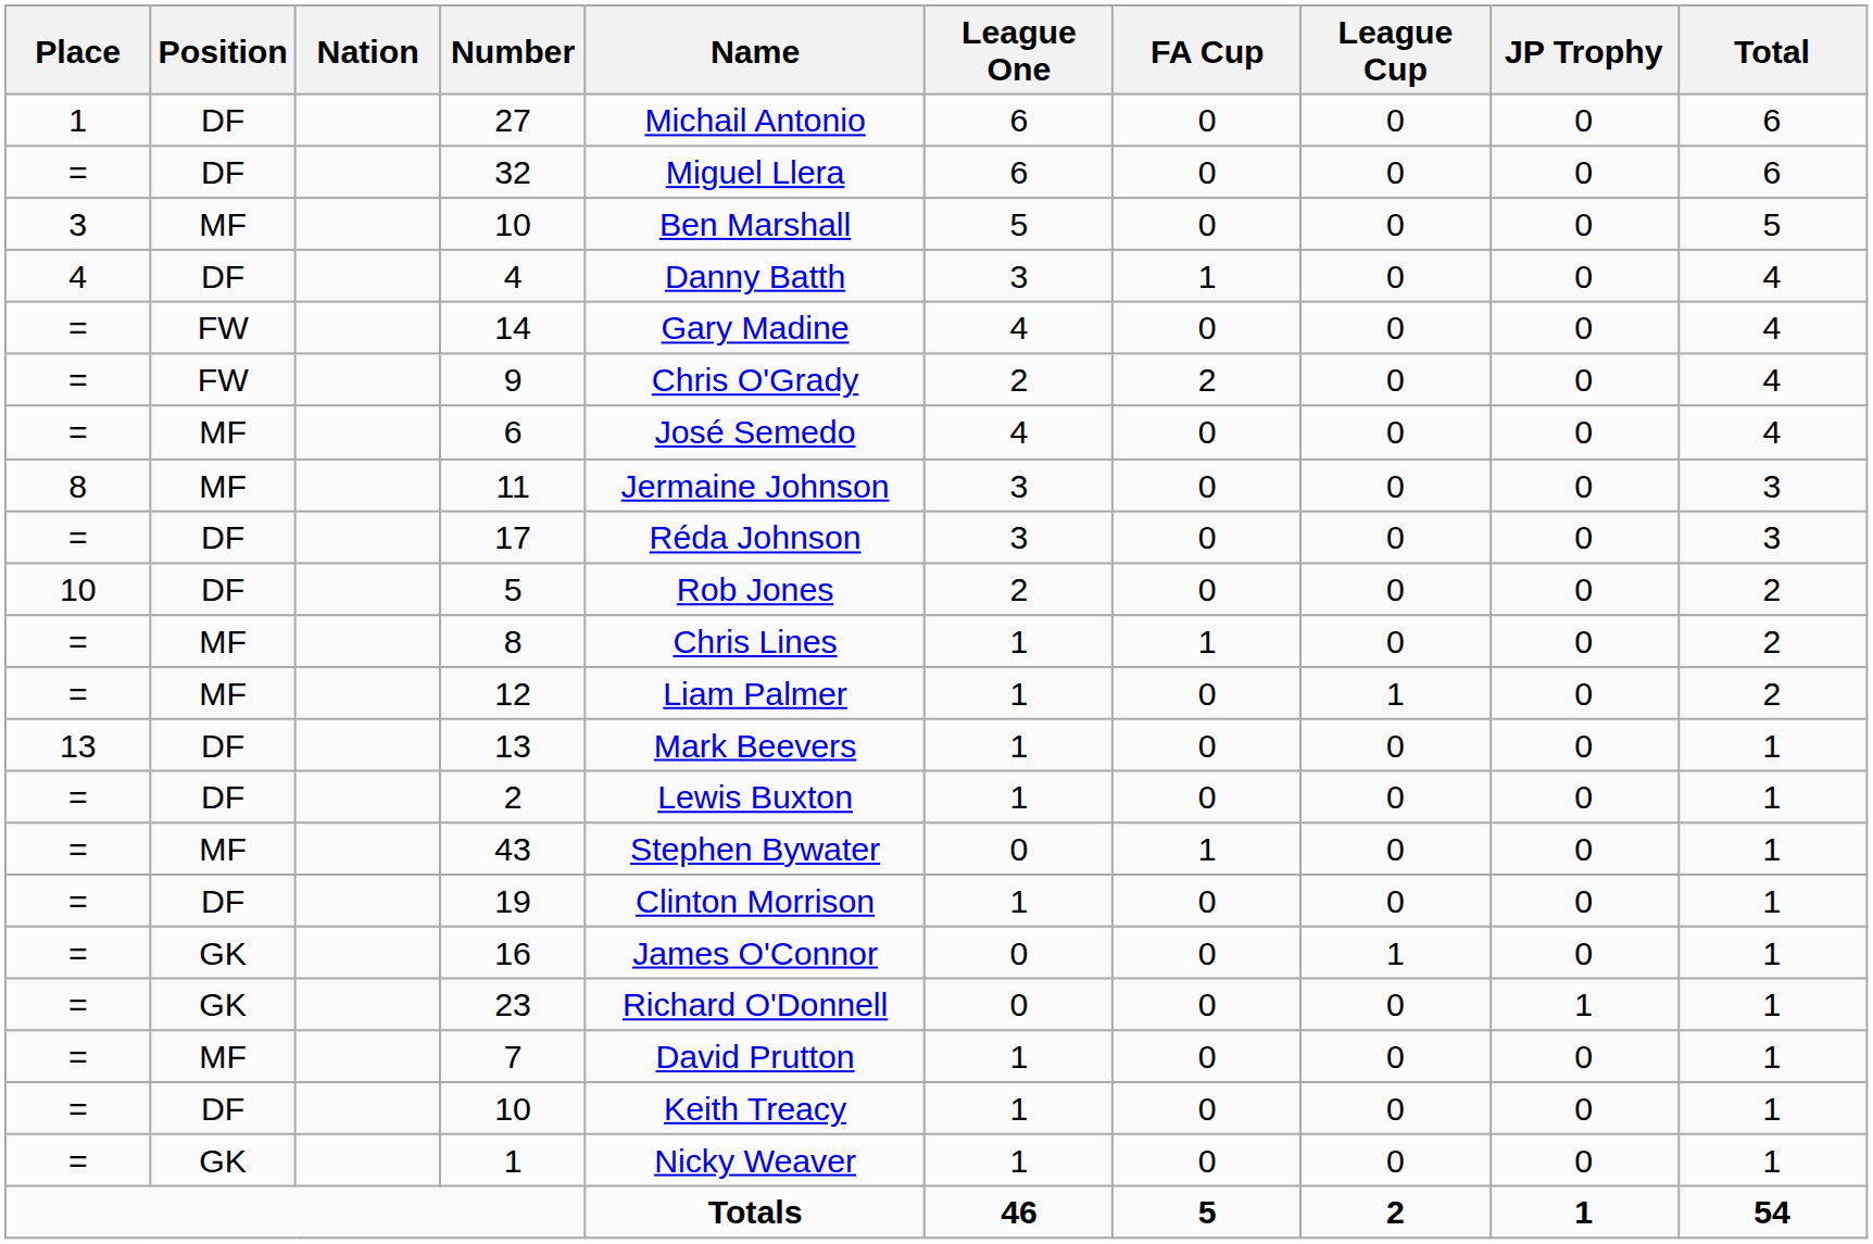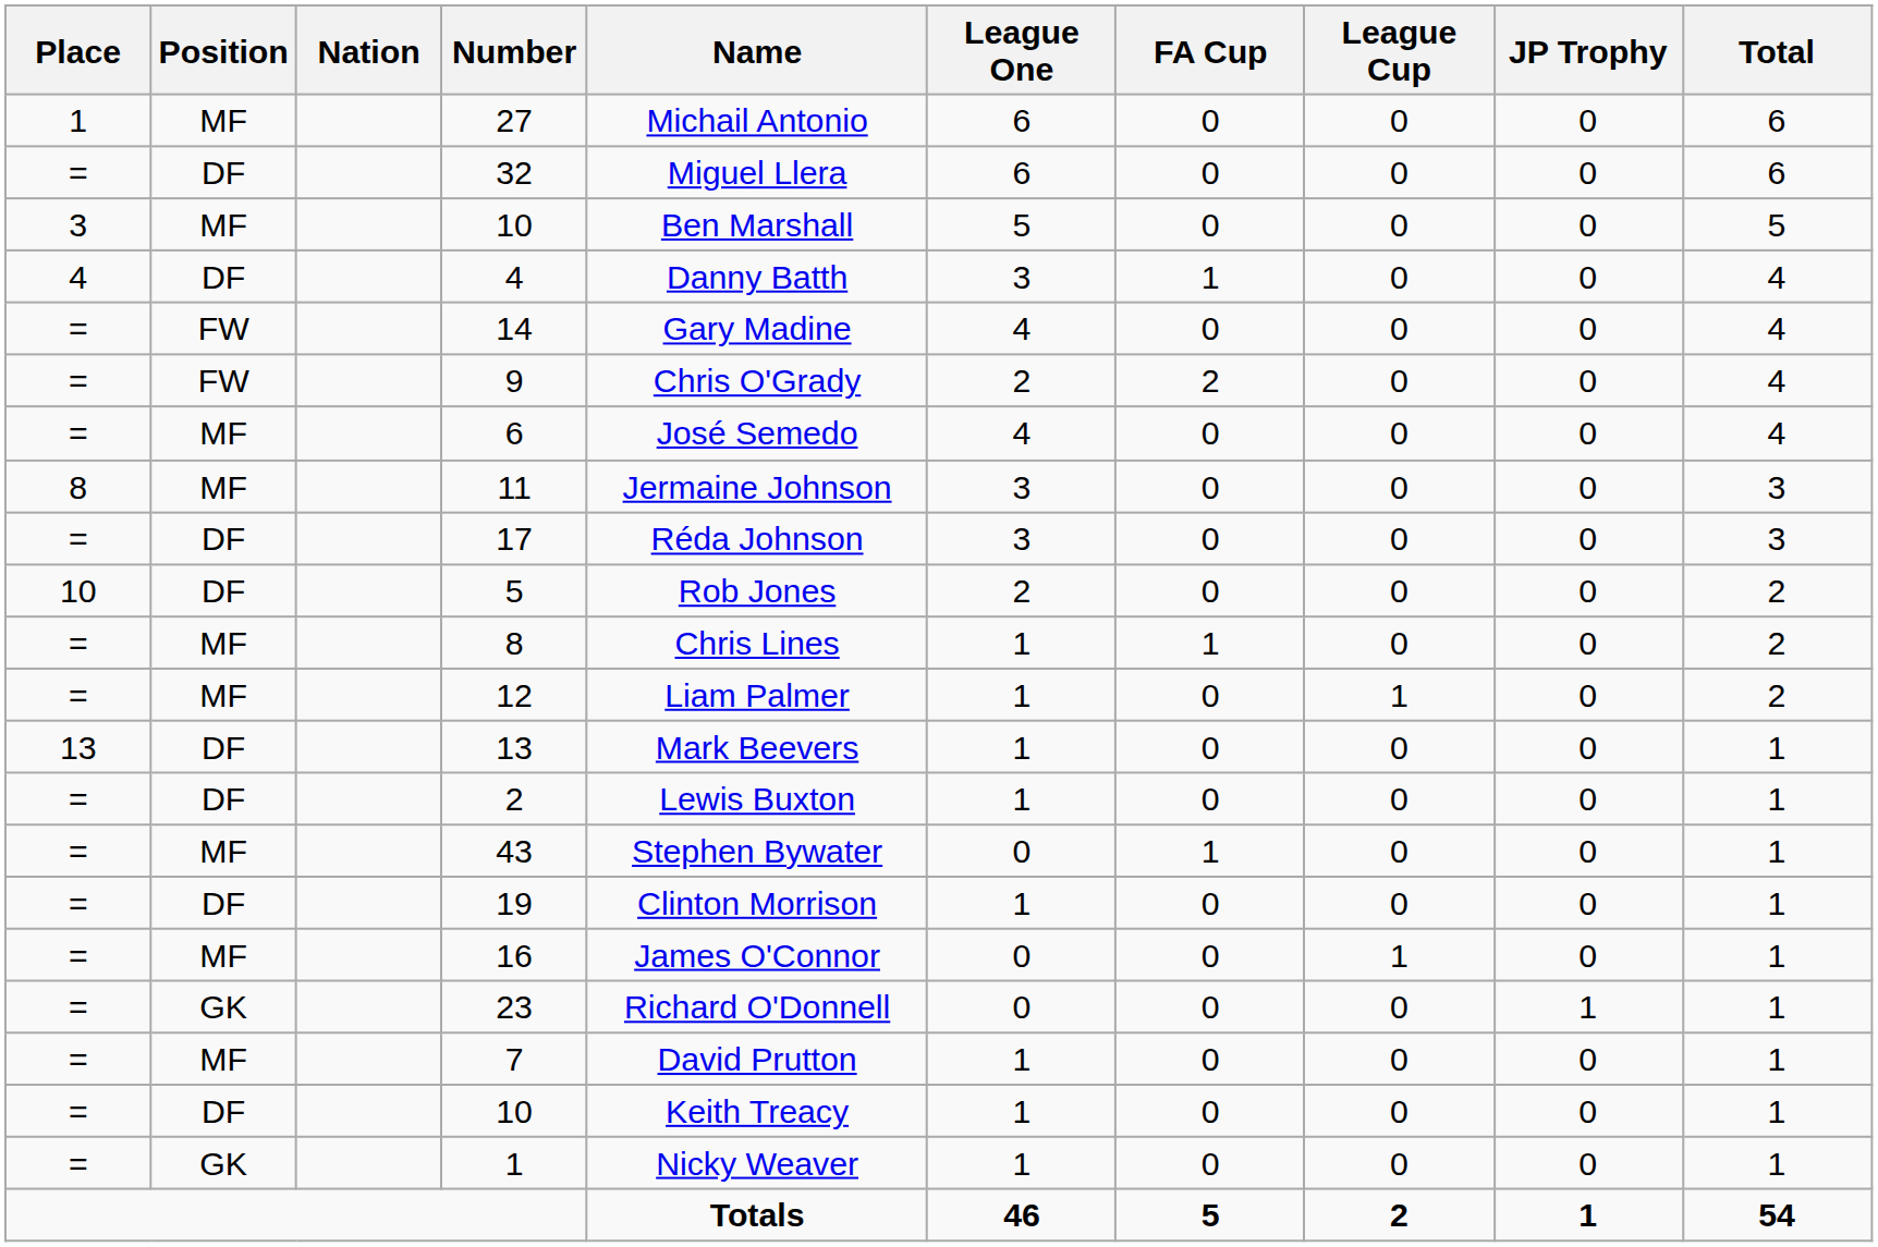 <table class="wikitable" style="font-size: 95%; text-align: center;">
 <tr>
 <th width=60>Place</th>
 <th width=60>Position</th>
 <th width=60>Nation</th>
 <th width=60>Number</th>
 <th width=150>Name</th>
 <th width=80>League One</th>
 <th width=80>FA Cup</th>
 <th width=80>League Cup</th>
 <th width=80>JP Trophy</th>
 <th width=80><strong>Total</strong></th>
 </tr>
 <tr>
 <td>1</td>
-<td>DF</td>
+<td>MF</td>
 <td></td>
 <td>27</td>
 <td><a href='#'>Michail Antonio</a></td>
 <td>6</td>
 <td>0</td>
 <td>0</td>
 <td>0</td>
 <td>6</td>
 </tr>
 <tr>
 <td>=</td>
 <td>DF</td>
 <td></td>
 <td>32</td>
 <td><a href='#'>Miguel Llera</a></td>
 <td>6</td>
 <td>0</td>
 <td>0</td>
 <td>0</td>
 <td>6</td>
 </tr>
 <tr>
 <td>3</td>
 <td>MF</td>
 <td></td>
 <td>10</td>
 <td><a href='#'>Ben Marshall</a></td>
 <td>5</td>
 <td>0</td>
 <td>0</td>
 <td>0</td>
 <td>5</td>
 </tr>
 <tr>
 <td>4</td>
 <td>DF</td>
 <td></td>
 <td>4</td>
 <td><a href='#'>Danny Batth</a></td>
 <td>3</td>
 <td>1</td>
 <td>0</td>
 <td>0</td>
 <td>4</td>
 </tr>
 <tr>
 <td>=</td>
 <td>FW</td>
 <td></td>
 <td>14</td>
 <td><a href='#'>Gary Madine</a></td>
 <td>4</td>
 <td>0</td>
 <td>0</td>
 <td>0</td>
 <td>4</td>
 </tr>
 <tr>
 <td>=</td>
 <td>FW</td>
 <td></td>
 <td>9</td>
 <td><a href='#'>Chris O'Grady</a></td>
 <td>2</td>
 <td>2</td>
 <td>0</td>
 <td>0</td>
 <td>4</td>
 </tr>
 <tr>
 <td>=</td>
 <td>MF</td>
 <td></td>
 <td>6</td>
 <td><a href='#'>José Semedo</a></td>
 <td>4</td>
 <td>0</td>
 <td>0</td>
 <td>0</td>
 <td>4</td>
 </tr>
 <tr>
 <td>8</td>
 <td>MF</td>
 <td></td>
 <td>11</td>
 <td><a href='#'>Jermaine Johnson</a></td>
 <td>3</td>
 <td>0</td>
 <td>0</td>
 <td>0</td>
 <td>3</td>
 </tr>
 <tr>
 <td>=</td>
 <td>DF</td>
 <td></td>
 <td>17</td>
 <td><a href='#'>Réda Johnson</a></td>
 <td>3</td>
 <td>0</td>
 <td>0</td>
 <td>0</td>
 <td>3</td>
 </tr>
 <tr>
 <td>10</td>
 <td>DF</td>
 <td></td>
 <td>5</td>
 <td><a href='#'>Rob Jones</a></td>
 <td>2</td>
 <td>0</td>
 <td>0</td>
 <td>0</td>
 <td>2</td>
 </tr>
 <tr>
 <td>=</td>
 <td>MF</td>
 <td></td>
 <td>8</td>
 <td><a href='#'>Chris Lines</a></td>
 <td>1</td>
 <td>1</td>
 <td>0</td>
 <td>0</td>
 <td>2</td>
 </tr>
 <tr>
 <td>=</td>
 <td>MF</td>
 <td></td>
 <td>12</td>
 <td><a href='#'>Liam Palmer</a></td>
 <td>1</td>
 <td>0</td>
 <td>1</td>
 <td>0</td>
 <td>2</td>
 </tr>
 <tr>
 <td>13</td>
 <td>DF</td>
 <td></td>
 <td>13</td>
 <td><a href='#'>Mark Beevers</a></td>
 <td>1</td>
 <td>0</td>
 <td>0</td>
 <td>0</td>
 <td>1</td>
 </tr>
 <tr>
 <td>=</td>
 <td>DF</td>
 <td></td>
 <td>2</td>
 <td><a href='#'>Lewis Buxton</a></td>
 <td>1</td>
 <td>0</td>
 <td>0</td>
 <td>0</td>
 <td>1</td>
 </tr>
 <tr>
 <td>=</td>
 <td>MF</td>
 <td></td>
 <td>43</td>
 <td><a href='#'>Stephen Bywater</a></td>
 <td>0</td>
 <td>1</td>
 <td>0</td>
 <td>0</td>
 <td>1</td>
 </tr>
 <tr>
 <td>=</td>
 <td>DF</td>
 <td></td>
 <td>19</td>
 <td><a href='#'>Clinton Morrison</a></td>
 <td>1</td>
 <td>0</td>
 <td>0</td>
 <td>0</td>
 <td>1</td>
 </tr>
 <tr>
 <td>=</td>
-<td>GK</td>
+<td>MF</td>
 <td></td>
 <td>16</td>
 <td><a href='#'>James O'Connor</a></td>
 <td>0</td>
 <td>0</td>
 <td>1</td>
 <td>0</td>
 <td>1</td>
 </tr>
 <tr>
 <td>=</td>
 <td>GK</td>
 <td></td>
 <td>23</td>
 <td><a href='#'>Richard O'Donnell</a></td>
 <td>0</td>
 <td>0</td>
 <td>0</td>
 <td>1</td>
 <td>1</td>
 </tr>
 <tr>
 <td>=</td>
 <td>MF</td>
 <td></td>
 <td>7</td>
 <td><a href='#'>David Prutton</a></td>
 <td>1</td>
 <td>0</td>
 <td>0</td>
 <td>0</td>
 <td>1</td>
 </tr>
 <tr>
 <td>=</td>
 <td>DF</td>
 <td></td>
 <td>10</td>
 <td><a href='#'>Keith Treacy</a></td>
 <td>1</td>
 <td>0</td>
 <td>0</td>
 <td>0</td>
 <td>1</td>
 </tr>
 <tr>
 <td>=</td>
 <td>GK</td>
 <td></td>
 <td>1</td>
 <td><a href='#'>Nicky Weaver</a></td>
 <td>1</td>
 <td>0</td>
 <td>0</td>
 <td>0</td>
 <td>1</td>
 </tr>
 <tr>
 <td colspan="4"></td>
 <td><strong>Totals</strong></td>
 <td><strong>46</strong></td>
 <td><strong>5</strong></td>
 <td><strong>2</strong></td>
 <td><strong>1</strong></td>
 <td><strong>54</strong></td>
 </tr>
 </table>
